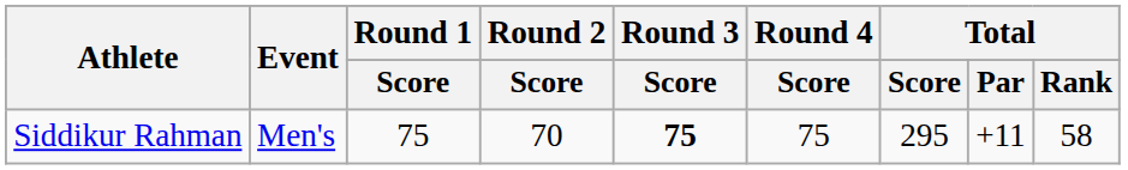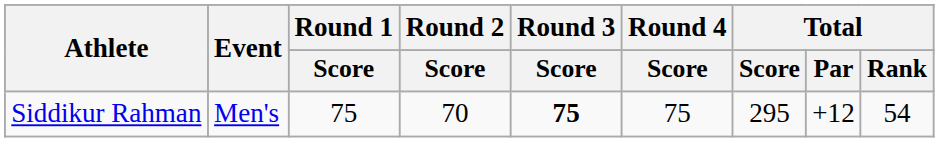 <table class=wikitable style="font-size:90%;">
 <tr>
 <th rowspan=2>Athlete</th>
 <th rowspan=2>Event</th>
 <th>Round 1</th>
 <th>Round 2</th>
 <th>Round 3</th>
 <th>Round 4</th>
 <th colspan=3>Total</th>
 </tr>
 <tr style="font-size:95%">
 <th>Score</th>
 <th>Score</th>
 <th>Score</th>
 <th>Score</th>
 <th>Score</th>
 <th>Par</th>
 <th>Rank</th>
 </tr>
 <tr align=center>
 <td align=left><a href='#'>Siddikur Rahman</a></td>
 <td align=left><a href='#'>Men's</a></td>
 <td>75</td>
 <td>70</td>
 <td><strong>75</strong></td>
 <td>75</td>
 <td>295</td>
-<td>+11</td>
-<td>58</td>
+<td>+12</td>
+<td>54</td>
 </tr>
 </table>
